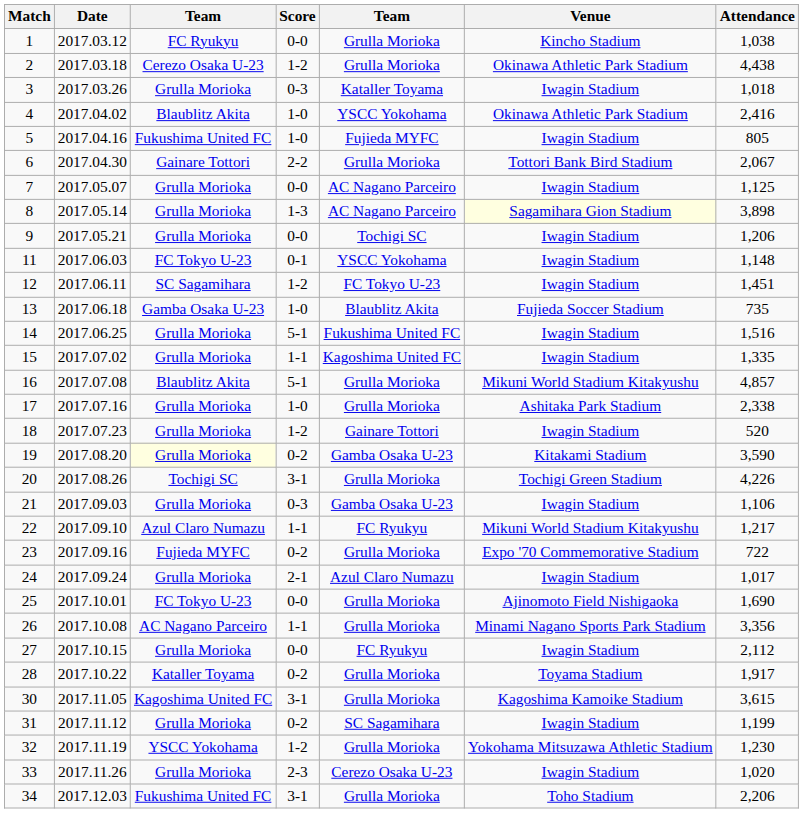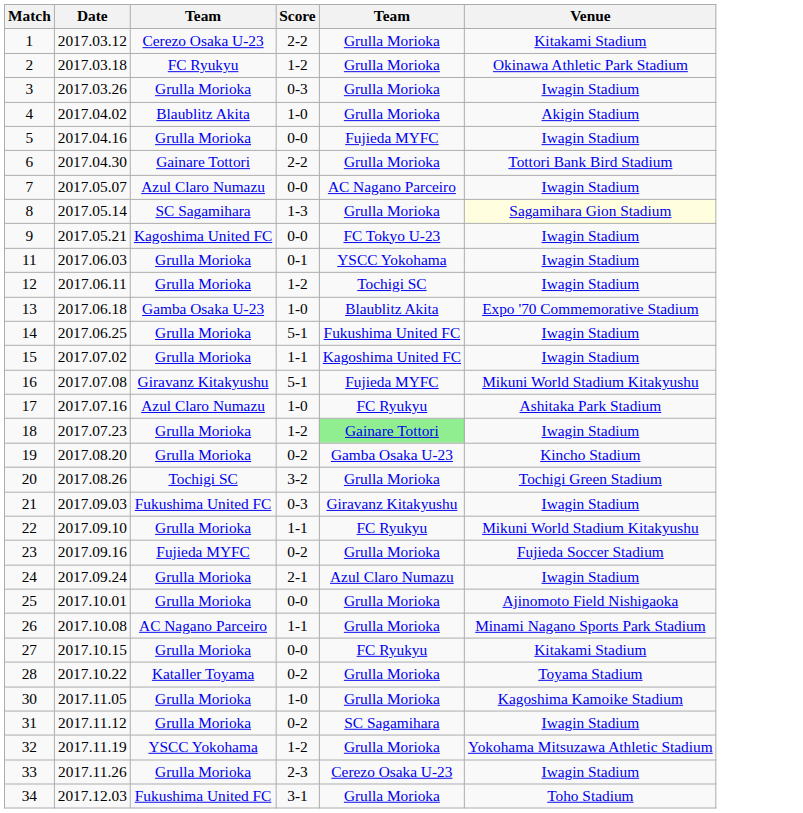 <table class="wikitable" style="text-align:center;">
 <tr>
 <th>Match</th>
 <th>Date</th>
 <th>Team</th>
 <th>Score</th>
 <th>Team</th>
 <th>Venue</th>
-<th>Attendance</th>
 </tr>
 <tr>
 <td>1</td>
 <td>2017.03.12</td>
-<td><a href='#'>FC Ryukyu</a></td>
-<td>0-0</td>
+<td><a href='#'>Cerezo Osaka U-23</a></td>
+<td>2-2</td>
 <td><a href='#'>Grulla Morioka</a></td>
-<td><a href='#'>Kincho Stadium</a></td>
-<td>1,038</td>
+<td><a href='#'>Kitakami Stadium</a></td>
 </tr>
 <tr>
 <td>2</td>
 <td>2017.03.18</td>
-<td><a href='#'>Cerezo Osaka U-23</a></td>
+<td><a href='#'>FC Ryukyu</a></td>
 <td>1-2</td>
 <td><a href='#'>Grulla Morioka</a></td>
 <td><a href='#'>Okinawa Athletic Park Stadium</a></td>
-<td>4,438</td>
 </tr>
 <tr>
 <td>3</td>
 <td>2017.03.26</td>
 <td><a href='#'>Grulla Morioka</a></td>
 <td>0-3</td>
-<td><a href='#'>Kataller Toyama</a></td>
+<td><a href='#'>Grulla Morioka</a></td>
 <td><a href='#'>Iwagin Stadium</a></td>
-<td>1,018</td>
 </tr>
 <tr>
 <td>4</td>
 <td>2017.04.02</td>
 <td><a href='#'>Blaublitz Akita</a></td>
 <td>1-0</td>
-<td><a href='#'>YSCC Yokohama</a></td>
-<td><a href='#'>Okinawa Athletic Park Stadium</a></td>
-<td>2,416</td>
+<td><a href='#'>Grulla Morioka</a></td>
+<td><a href='#'>Akigin Stadium</a></td>
 </tr>
 <tr>
 <td>5</td>
 <td>2017.04.16</td>
-<td><a href='#'>Fukushima United FC</a></td>
-<td>1-0</td>
+<td><a href='#'>Grulla Morioka</a></td>
+<td>0-0</td>
 <td><a href='#'>Fujieda MYFC</a></td>
 <td><a href='#'>Iwagin Stadium</a></td>
-<td>805</td>
 </tr>
 <tr>
 <td>6</td>
 <td>2017.04.30</td>
 <td><a href='#'>Gainare Tottori</a></td>
 <td>2-2</td>
 <td><a href='#'>Grulla Morioka</a></td>
 <td><a href='#'>Tottori Bank Bird Stadium</a></td>
-<td>2,067</td>
 </tr>
 <tr>
 <td>7</td>
 <td>2017.05.07</td>
-<td><a href='#'>Grulla Morioka</a></td>
+<td><a href='#'>Azul Claro Numazu</a></td>
 <td>0-0</td>
 <td><a href='#'>AC Nagano Parceiro</a></td>
 <td><a href='#'>Iwagin Stadium</a></td>
-<td>1,125</td>
 </tr>
 <tr>
 <td>8</td>
 <td>2017.05.14</td>
+<td><a href='#'>SC Sagamihara</a></td>
+<td>1-3</td>
 <td><a href='#'>Grulla Morioka</a></td>
-<td>1-3</td>
-<td><a href='#'>AC Nagano Parceiro</a></td>
 <td style="background: lightyellow;"><a href='#'>Sagamihara Gion Stadium</a></td>
-<td>3,898</td>
 </tr>
 <tr>
 <td>9</td>
 <td>2017.05.21</td>
-<td><a href='#'>Grulla Morioka</a></td>
+<td><a href='#'>Kagoshima United FC</a></td>
 <td>0-0</td>
-<td><a href='#'>Tochigi SC</a></td>
+<td><a href='#'>FC Tokyo U-23</a></td>
 <td><a href='#'>Iwagin Stadium</a></td>
-<td>1,206</td>
 </tr>
 <tr>
 <td>11</td>
 <td>2017.06.03</td>
-<td><a href='#'>FC Tokyo U-23</a></td>
+<td><a href='#'>Grulla Morioka</a></td>
 <td>0-1</td>
 <td><a href='#'>YSCC Yokohama</a></td>
 <td><a href='#'>Iwagin Stadium</a></td>
-<td>1,148</td>
 </tr>
 <tr>
 <td>12</td>
 <td>2017.06.11</td>
-<td><a href='#'>SC Sagamihara</a></td>
+<td><a href='#'>Grulla Morioka</a></td>
 <td>1-2</td>
-<td><a href='#'>FC Tokyo U-23</a></td>
+<td><a href='#'>Tochigi SC</a></td>
 <td><a href='#'>Iwagin Stadium</a></td>
-<td>1,451</td>
 </tr>
 <tr>
 <td>13</td>
 <td>2017.06.18</td>
 <td><a href='#'>Gamba Osaka U-23</a></td>
 <td>1-0</td>
 <td><a href='#'>Blaublitz Akita</a></td>
-<td><a href='#'>Fujieda Soccer Stadium</a></td>
-<td>735</td>
+<td><a href='#'>Expo '70 Commemorative Stadium</a></td>
 </tr>
 <tr>
 <td>14</td>
 <td>2017.06.25</td>
 <td><a href='#'>Grulla Morioka</a></td>
 <td>5-1</td>
 <td><a href='#'>Fukushima United FC</a></td>
 <td><a href='#'>Iwagin Stadium</a></td>
-<td>1,516</td>
 </tr>
 <tr>
 <td>15</td>
 <td>2017.07.02</td>
 <td><a href='#'>Grulla Morioka</a></td>
 <td>1-1</td>
 <td><a href='#'>Kagoshima United FC</a></td>
 <td><a href='#'>Iwagin Stadium</a></td>
-<td>1,335</td>
 </tr>
 <tr>
 <td>16</td>
 <td>2017.07.08</td>
-<td><a href='#'>Blaublitz Akita</a></td>
+<td><a href='#'>Giravanz Kitakyushu</a></td>
 <td>5-1</td>
-<td><a href='#'>Grulla Morioka</a></td>
+<td><a href='#'>Fujieda MYFC</a></td>
 <td><a href='#'>Mikuni World Stadium Kitakyushu</a></td>
-<td>4,857</td>
 </tr>
 <tr>
 <td>17</td>
 <td>2017.07.16</td>
-<td><a href='#'>Grulla Morioka</a></td>
+<td><a href='#'>Azul Claro Numazu</a></td>
 <td>1-0</td>
-<td><a href='#'>Grulla Morioka</a></td>
+<td><a href='#'>FC Ryukyu</a></td>
 <td><a href='#'>Ashitaka Park Stadium</a></td>
-<td>2,338</td>
 </tr>
 <tr>
 <td>18</td>
 <td>2017.07.23</td>
 <td><a href='#'>Grulla Morioka</a></td>
 <td>1-2</td>
-<td><a href='#'>Gainare Tottori</a></td>
+<td style="background: lightgreen;"><a href='#'>Gainare Tottori</a></td>
 <td><a href='#'>Iwagin Stadium</a></td>
-<td>520</td>
 </tr>
 <tr>
 <td>19</td>
 <td>2017.08.20</td>
-<td style="background: lightyellow;"><a href='#'>Grulla Morioka</a></td>
+<td><a href='#'>Grulla Morioka</a></td>
 <td>0-2</td>
 <td><a href='#'>Gamba Osaka U-23</a></td>
-<td><a href='#'>Kitakami Stadium</a></td>
-<td>3,590</td>
+<td><a href='#'>Kincho Stadium</a></td>
 </tr>
 <tr>
 <td>20</td>
 <td>2017.08.26</td>
 <td><a href='#'>Tochigi SC</a></td>
-<td>3-1</td>
+<td>3-2</td>
 <td><a href='#'>Grulla Morioka</a></td>
 <td><a href='#'>Tochigi Green Stadium</a></td>
-<td>4,226</td>
 </tr>
 <tr>
 <td>21</td>
 <td>2017.09.03</td>
-<td><a href='#'>Grulla Morioka</a></td>
+<td><a href='#'>Fukushima United FC</a></td>
 <td>0-3</td>
-<td><a href='#'>Gamba Osaka U-23</a></td>
+<td><a href='#'>Giravanz Kitakyushu</a></td>
 <td><a href='#'>Iwagin Stadium</a></td>
-<td>1,106</td>
 </tr>
 <tr>
 <td>22</td>
 <td>2017.09.10</td>
-<td><a href='#'>Azul Claro Numazu</a></td>
+<td><a href='#'>Grulla Morioka</a></td>
 <td>1-1</td>
 <td><a href='#'>FC Ryukyu</a></td>
 <td><a href='#'>Mikuni World Stadium Kitakyushu</a></td>
-<td>1,217</td>
 </tr>
 <tr>
 <td>23</td>
 <td>2017.09.16</td>
 <td><a href='#'>Fujieda MYFC</a></td>
 <td>0-2</td>
 <td><a href='#'>Grulla Morioka</a></td>
-<td><a href='#'>Expo '70 Commemorative Stadium</a></td>
-<td>722</td>
+<td><a href='#'>Fujieda Soccer Stadium</a></td>
 </tr>
 <tr>
 <td>24</td>
 <td>2017.09.24</td>
 <td><a href='#'>Grulla Morioka</a></td>
 <td>2-1</td>
 <td><a href='#'>Azul Claro Numazu</a></td>
 <td><a href='#'>Iwagin Stadium</a></td>
-<td>1,017</td>
 </tr>
 <tr>
 <td>25</td>
 <td>2017.10.01</td>
-<td><a href='#'>FC Tokyo U-23</a></td>
+<td><a href='#'>Grulla Morioka</a></td>
 <td>0-0</td>
 <td><a href='#'>Grulla Morioka</a></td>
 <td><a href='#'>Ajinomoto Field Nishigaoka</a></td>
-<td>1,690</td>
 </tr>
 <tr>
 <td>26</td>
 <td>2017.10.08</td>
 <td><a href='#'>AC Nagano Parceiro</a></td>
 <td>1-1</td>
 <td><a href='#'>Grulla Morioka</a></td>
 <td><a href='#'>Minami Nagano Sports Park Stadium</a></td>
-<td>3,356</td>
 </tr>
 <tr>
 <td>27</td>
 <td>2017.10.15</td>
 <td><a href='#'>Grulla Morioka</a></td>
 <td>0-0</td>
 <td><a href='#'>FC Ryukyu</a></td>
-<td><a href='#'>Iwagin Stadium</a></td>
-<td>2,112</td>
+<td><a href='#'>Kitakami Stadium</a></td>
 </tr>
 <tr>
 <td>28</td>
 <td>2017.10.22</td>
 <td><a href='#'>Kataller Toyama</a></td>
 <td>0-2</td>
 <td><a href='#'>Grulla Morioka</a></td>
 <td><a href='#'>Toyama Stadium</a></td>
-<td>1,917</td>
 </tr>
 <tr>
 <td>30</td>
 <td>2017.11.05</td>
-<td><a href='#'>Kagoshima United FC</a></td>
-<td>3-1</td>
+<td><a href='#'>Grulla Morioka</a></td>
+<td>1-0</td>
 <td><a href='#'>Grulla Morioka</a></td>
 <td><a href='#'>Kagoshima Kamoike Stadium</a></td>
-<td>3,615</td>
 </tr>
 <tr>
 <td>31</td>
 <td>2017.11.12</td>
 <td><a href='#'>Grulla Morioka</a></td>
 <td>0-2</td>
 <td><a href='#'>SC Sagamihara</a></td>
 <td><a href='#'>Iwagin Stadium</a></td>
-<td>1,199</td>
 </tr>
 <tr>
 <td>32</td>
 <td>2017.11.19</td>
 <td><a href='#'>YSCC Yokohama</a></td>
 <td>1-2</td>
 <td><a href='#'>Grulla Morioka</a></td>
 <td><a href='#'>Yokohama Mitsuzawa Athletic Stadium</a></td>
-<td>1,230</td>
 </tr>
 <tr>
 <td>33</td>
 <td>2017.11.26</td>
 <td><a href='#'>Grulla Morioka</a></td>
 <td>2-3</td>
 <td><a href='#'>Cerezo Osaka U-23</a></td>
 <td><a href='#'>Iwagin Stadium</a></td>
-<td>1,020</td>
 </tr>
 <tr>
 <td>34</td>
 <td>2017.12.03</td>
 <td><a href='#'>Fukushima United FC</a></td>
 <td>3-1</td>
 <td><a href='#'>Grulla Morioka</a></td>
 <td><a href='#'>Toho Stadium</a></td>
-<td>2,206</td>
 </tr>
 </table>
